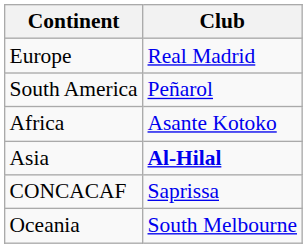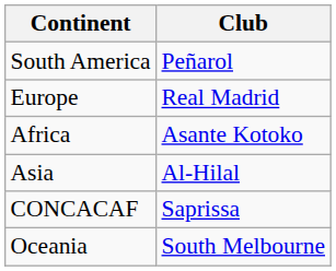 <table class="wikitable">
 <tr>
 <th>Continent</th>
 <th>Club</th>
 </tr>
 <tr>
+<td>South America</td>
+<td> <a href='#'>Peñarol</a></td>
+</tr>
+<tr>
 <td>Europe</td>
 <td> <a href='#'>Real Madrid</a></td>
-</tr>
-<tr>
-<td>South America</td>
-<td> <a href='#'>Peñarol</a></td>
 </tr>
 <tr>
 <td>Africa</td>
 <td> <a href='#'>Asante Kotoko</a></td>
 </tr>
 <tr>
 <td>Asia</td>
-<td><strong> <a href='#'>Al-Hilal</a></strong></td>
+<td> <a href='#'>Al-Hilal</a></td>
 </tr>
 <tr>
 <td>CONCACAF</td>
 <td> <a href='#'>Saprissa</a></td>
 </tr>
 <tr>
 <td>Oceania</td>
 <td> <a href='#'>South Melbourne</a></td>
 </tr>
 </table>
